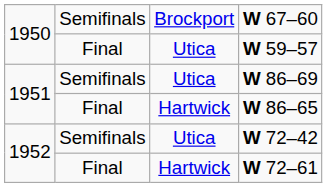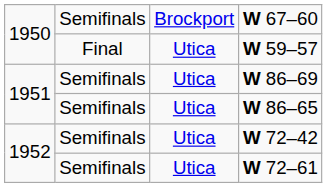 <table class="wikitable" style="text-align: center;">
 <tr>
 <td rowspan="2">1950</td>
 <td>Semifinals</td>
 <td><a href='#'>Brockport</a></td>
 <td><strong>W</strong> 67–60</td>
 </tr>
 <tr>
 <td>Final</td>
 <td><a href='#'>Utica</a></td>
 <td><strong>W</strong> 59–57</td>
 </tr>
 <tr>
 <td rowspan="2">1951</td>
 <td>Semifinals</td>
 <td><a href='#'>Utica</a></td>
 <td><strong>W</strong> 86–69</td>
 </tr>
 <tr>
-<td>Final</td>
-<td><a href='#'>Hartwick</a></td>
+<td>Semifinals</td>
+<td><a href='#'>Utica</a></td>
 <td><strong>W</strong> 86–65</td>
 </tr>
 <tr>
 <td rowspan="2">1952</td>
 <td>Semifinals</td>
 <td><a href='#'>Utica</a></td>
 <td><strong>W</strong> 72–42</td>
 </tr>
 <tr>
-<td>Final</td>
-<td><a href='#'>Hartwick</a></td>
+<td>Semifinals</td>
+<td><a href='#'>Utica</a></td>
 <td><strong>W</strong> 72–61</td>
 </tr>
 </table>
